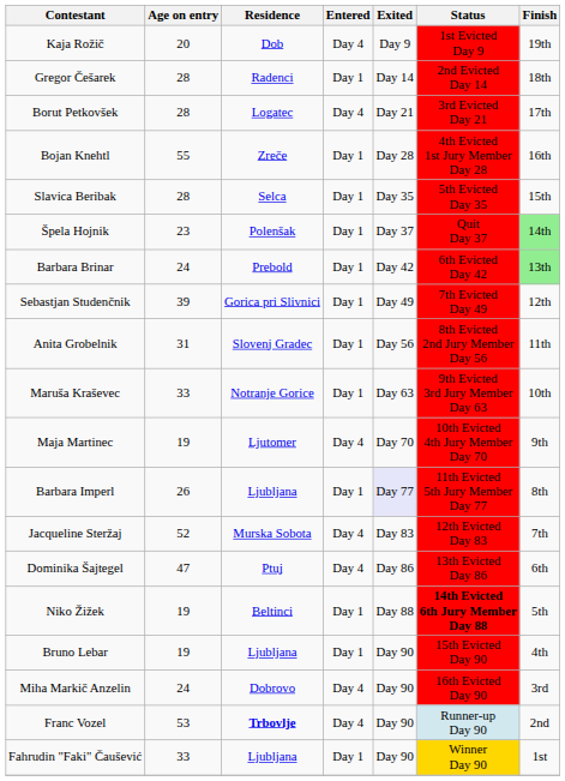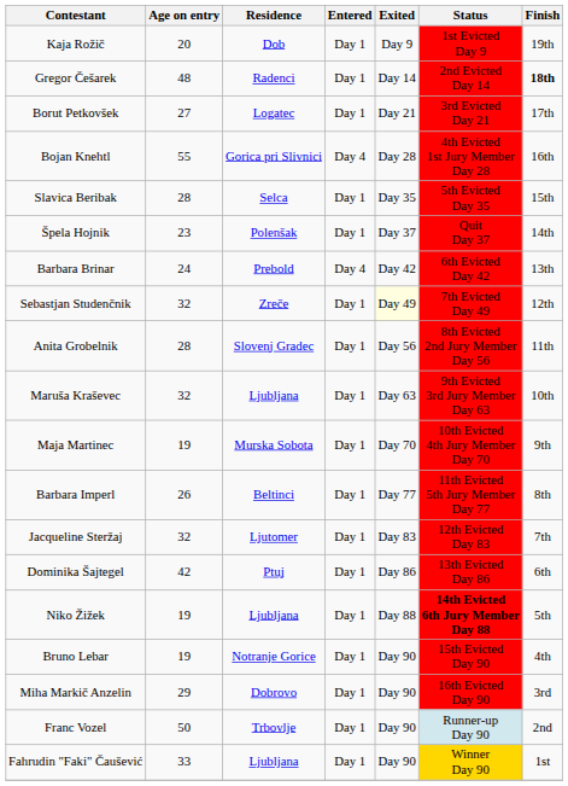 <table class="wikitable sortable" style="margin:auto; text-align:center">
 <tr>
 <th>Contestant</th>
 <th>Age on entry</th>
 <th>Residence</th>
 <th>Entered</th>
 <th>Exited</th>
 <th>Status</th>
 <th>Finish</th>
 </tr>
 <tr>
 <td>Kaja Rožič</td>
 <td>20</td>
 <td><a href='#'>Dob</a></td>
-<td>Day 4</td>
+<td>Day 1</td>
 <td>Day 9</td>
 <td style="background:#ff0000;">1st Evicted<br>Day 9</td>
 <td>19th</td>
 </tr>
 <tr>
 <td>Gregor Češarek</td>
-<td>28</td>
+<td>48</td>
 <td><a href='#'>Radenci</a></td>
 <td>Day 1</td>
 <td>Day 14</td>
 <td style="background:#ff0000;">2nd Evicted<br>Day 14</td>
-<td>18th</td>
+<td><strong>18th</strong></td>
 </tr>
 <tr>
 <td>Borut Petkovšek</td>
-<td>28</td>
+<td>27</td>
 <td><a href='#'>Logatec</a></td>
-<td>Day 4</td>
+<td>Day 1</td>
 <td>Day 21</td>
 <td style="background:#ff0000;">3rd Evicted<br>Day 21</td>
 <td>17th</td>
 </tr>
 <tr>
 <td>Bojan Knehtl</td>
 <td>55</td>
-<td><a href='#'>Zreče</a></td>
-<td>Day 1</td>
+<td><a href='#'>Gorica pri Slivnici</a></td>
+<td>Day 4</td>
 <td>Day 28</td>
 <td style="background:#ff0000;">4th Evicted<br>1st Jury Member<br>Day 28</td>
 <td>16th</td>
 </tr>
 <tr>
 <td>Slavica Beribak</td>
 <td>28</td>
 <td><a href='#'>Selca</a></td>
 <td>Day 1</td>
 <td>Day 35</td>
 <td style="background:#ff0000;">5th Evicted<br>Day 35</td>
 <td>15th</td>
 </tr>
 <tr>
 <td>Špela Hojnik</td>
 <td>23</td>
 <td><a href='#'>Polenšak</a></td>
 <td>Day 1</td>
 <td>Day 37</td>
 <td style="background:#ff0000;">Quit<br>Day 37</td>
-<td style="background: lightgreen;">14th</td>
+<td>14th</td>
 </tr>
 <tr>
 <td>Barbara Brinar</td>
 <td>24</td>
 <td><a href='#'>Prebold</a></td>
-<td>Day 1</td>
+<td>Day 4</td>
 <td>Day 42</td>
 <td style="background:#ff0000;">6th Evicted<br>Day 42</td>
-<td style="background: lightgreen;">13th</td>
+<td>13th</td>
 </tr>
 <tr>
 <td>Sebastjan Studenčnik</td>
-<td>39</td>
-<td><a href='#'>Gorica pri Slivnici</a></td>
+<td>32</td>
+<td><a href='#'>Zreče</a></td>
 <td>Day 1</td>
-<td>Day 49</td>
+<td style="background: lightyellow;">Day 49</td>
 <td style="background:#ff0000;">7th Evicted<br>Day 49</td>
 <td>12th</td>
 </tr>
 <tr>
 <td>Anita Grobelnik</td>
-<td>31</td>
+<td>28</td>
 <td><a href='#'>Slovenj Gradec</a></td>
 <td>Day 1</td>
 <td>Day 56</td>
 <td style="background:#ff0000;">8th Evicted<br>2nd Jury Member<br>Day 56</td>
 <td>11th</td>
 </tr>
 <tr>
 <td>Maruša Kraševec</td>
-<td>33</td>
-<td><a href='#'>Notranje Gorice</a></td>
+<td>32</td>
+<td><a href='#'>Ljubljana</a></td>
 <td>Day 1</td>
 <td>Day 63</td>
 <td style="background:#ff0000;">9th Evicted<br>3rd Jury Member<br>Day 63</td>
 <td>10th</td>
 </tr>
 <tr>
 <td>Maja Martinec</td>
 <td>19</td>
-<td><a href='#'>Ljutomer</a></td>
-<td>Day 4</td>
+<td><a href='#'>Murska Sobota</a></td>
+<td>Day 1</td>
 <td>Day 70</td>
 <td style="background:#ff0000;">10th Evicted<br>4th Jury Member<br>Day 70</td>
 <td>9th</td>
 </tr>
 <tr>
 <td>Barbara Imperl</td>
 <td>26</td>
-<td><a href='#'>Ljubljana</a></td>
+<td><a href='#'>Beltinci</a></td>
 <td>Day 1</td>
-<td style="background: lavender;">Day 77</td>
+<td>Day 77</td>
 <td style="background:#ff0000;">11th Evicted<br>5th Jury Member<br>Day 77</td>
 <td>8th</td>
 </tr>
 <tr>
 <td>Jacqueline Steržaj</td>
-<td>52</td>
-<td><a href='#'>Murska Sobota</a></td>
-<td>Day 4</td>
+<td>32</td>
+<td><a href='#'>Ljutomer</a></td>
+<td>Day 1</td>
 <td>Day 83</td>
 <td style="background:#ff0000;">12th Evicted<br>Day 83</td>
 <td>7th</td>
 </tr>
 <tr>
 <td>Dominika Šajtegel</td>
-<td>47</td>
+<td>42</td>
 <td><a href='#'>Ptuj</a></td>
-<td>Day 4</td>
+<td>Day 1</td>
 <td>Day 86</td>
 <td style="background:#ff0000;">13th Evicted<br>Day 86</td>
 <td>6th</td>
 </tr>
 <tr>
 <td>Niko Žižek</td>
 <td>19</td>
-<td><a href='#'>Beltinci</a></td>
+<td><a href='#'>Ljubljana</a></td>
 <td>Day 1</td>
 <td>Day 88</td>
 <td style="background:#ff0000;"><strong>14th Evicted<br>6th Jury Member<br>Day 88</strong></td>
 <td>5th</td>
 </tr>
 <tr>
 <td>Bruno Lebar</td>
 <td>19</td>
-<td><a href='#'>Ljubljana</a></td>
+<td><a href='#'>Notranje Gorice</a></td>
 <td>Day 1</td>
 <td>Day 90</td>
 <td style="background:#ff0000;">15th Evicted<br>Day 90</td>
 <td>4th</td>
 </tr>
 <tr>
 <td>Miha Markič Anzelin</td>
-<td>24</td>
+<td>29</td>
 <td><a href='#'>Dobrovo</a></td>
-<td>Day 4</td>
+<td>Day 1</td>
 <td>Day 90</td>
 <td style="background:#ff0000;">16th Evicted<br>Day 90</td>
 <td>3rd</td>
 </tr>
 <tr>
 <td>Franc Vozel</td>
-<td>53</td>
-<td><strong><a href='#'>Trbovlje</a></strong></td>
-<td>Day 4</td>
+<td>50</td>
+<td><a href='#'>Trbovlje</a></td>
+<td>Day 1</td>
 <td>Day 90</td>
 <td style="background:#D1E8EF;">Runner-up<br>Day 90</td>
 <td>2nd</td>
 </tr>
 <tr>
 <td>Fahrudin "Faki" Čaušević</td>
 <td>33</td>
 <td><a href='#'>Ljubljana</a></td>
 <td>Day 1</td>
 <td>Day 90</td>
 <td style="background:gold;">Winner<br>Day 90</td>
 <td>1st</td>
 </tr>
 <tr>
 </tr>
 </table>
